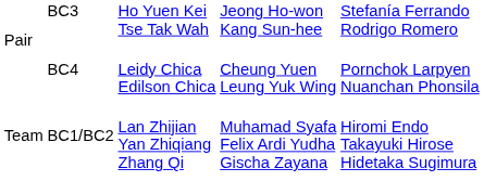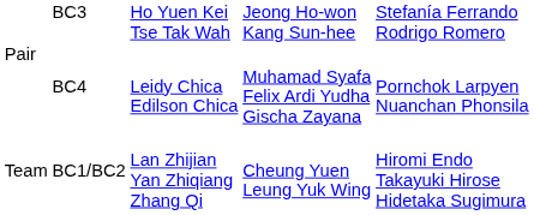 <table>
 <tr>
 <td rowspan=2>Pair</td>
 <td>BC3<br></td>
 <td><br><a href='#'>Ho Yuen Kei</a><br><a href='#'>Tse Tak Wah</a></td>
 <td><br><a href='#'>Jeong Ho-won</a><br><a href='#'>Kang Sun-hee</a></td>
 <td><br><a href='#'>Stefanía Ferrando</a><br><a href='#'>Rodrigo Romero</a></td>
 </tr>
 <tr>
 <td>BC4<br></td>
 <td><br><a href='#'>Leidy Chica</a><br><a href='#'>Edilson Chica</a></td>
-<td><br><a href='#'>Cheung Yuen</a><br><a href='#'>Leung Yuk Wing</a></td>
+<td><br><a href='#'>Muhamad Syafa</a><br><a href='#'>Felix Ardi Yudha</a><br><a href='#'>Gischa Zayana</a></td>
 <td><br><a href='#'>Pornchok Larpyen</a><br><a href='#'>Nuanchan Phonsila</a></td>
 </tr>
 <tr>
 <td>Team</td>
 <td>BC1/BC2<br></td>
 <td><br><a href='#'>Lan Zhijian</a><br><a href='#'>Yan Zhiqiang</a><br><a href='#'>Zhang Qi</a></td>
-<td><br><a href='#'>Muhamad Syafa</a><br><a href='#'>Felix Ardi Yudha</a><br><a href='#'>Gischa Zayana</a></td>
+<td><br><a href='#'>Cheung Yuen</a><br><a href='#'>Leung Yuk Wing</a></td>
 <td><br><a href='#'>Hiromi Endo</a><br><a href='#'>Takayuki Hirose</a><br><a href='#'>Hidetaka Sugimura</a></td>
 </tr>
 </table>
